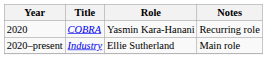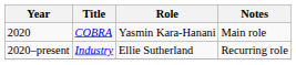 <table class="wikitable">
 <tr>
 <th>Year</th>
 <th>Title</th>
 <th>Role</th>
 <th>Notes</th>
 </tr>
 <tr>
 <td>2020</td>
 <td><em><a href='#'>COBRA</a></em></td>
 <td>Yasmin Kara-Hanani</td>
-<td>Recurring role</td>
+<td>Main role</td>
 </tr>
 <tr>
 <td>2020–present</td>
 <td><em><a href='#'>Industry</a></em></td>
 <td>Ellie Sutherland</td>
-<td>Main role</td>
+<td>Recurring role</td>
 </tr>
 <tr>
 </tr>
 </table>
